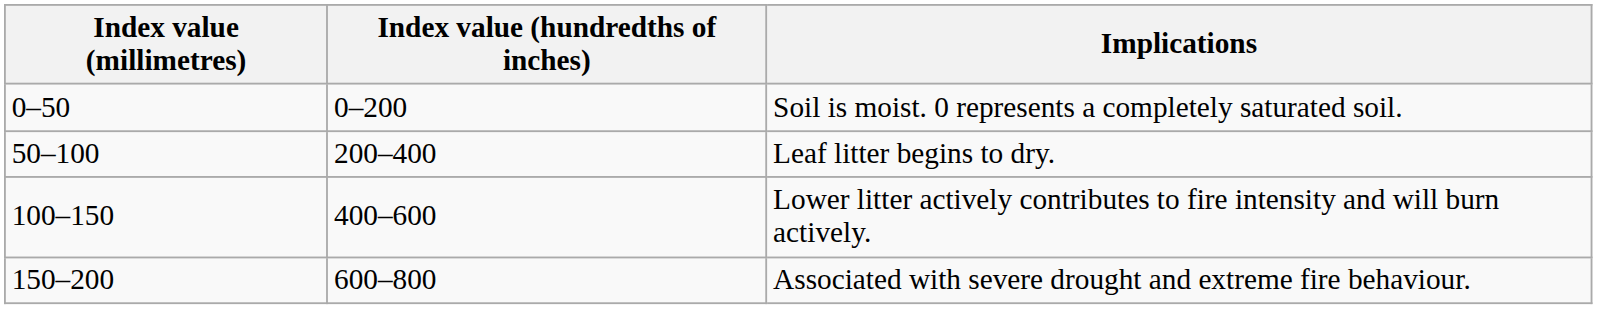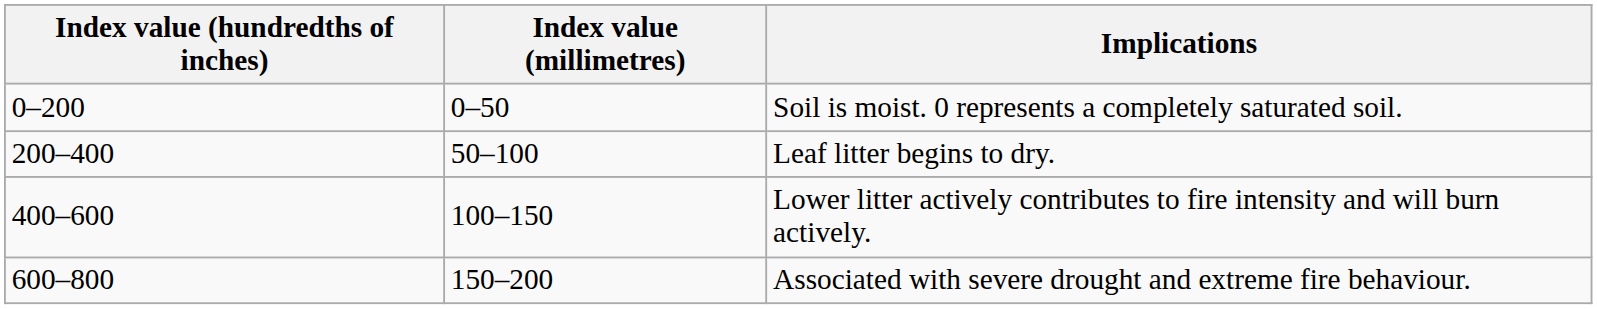 <table class="wikitable">
 <tr>
+<th>Index value (hundredths of inches)</th>
 <th>Index value (millimetres)</th>
-<th>Index value (hundredths of inches)</th>
 <th>Implications</th>
 </tr>
 <tr>
+<td>0–200</td>
 <td>0–50</td>
-<td>0–200</td>
 <td>Soil is moist. 0 represents a completely saturated soil.</td>
 </tr>
 <tr>
+<td>200–400</td>
 <td>50–100</td>
-<td>200–400</td>
 <td>Leaf litter begins to dry.</td>
 </tr>
 <tr>
+<td>400–600</td>
 <td>100–150</td>
-<td>400–600</td>
 <td>Lower litter actively contributes to fire intensity and will burn actively.</td>
 </tr>
 <tr>
+<td>600–800</td>
 <td>150–200</td>
-<td>600–800</td>
 <td>Associated with severe drought and extreme fire behaviour.</td>
 </tr>
 </table>
